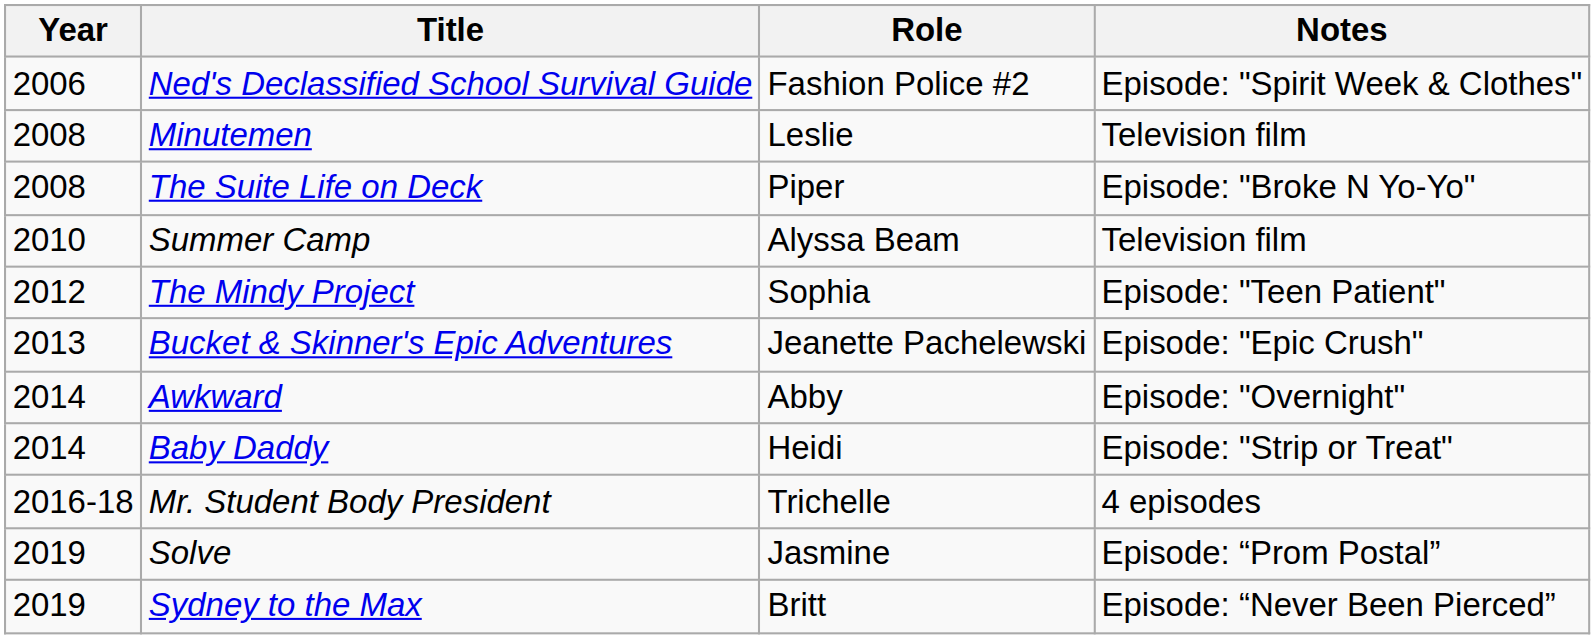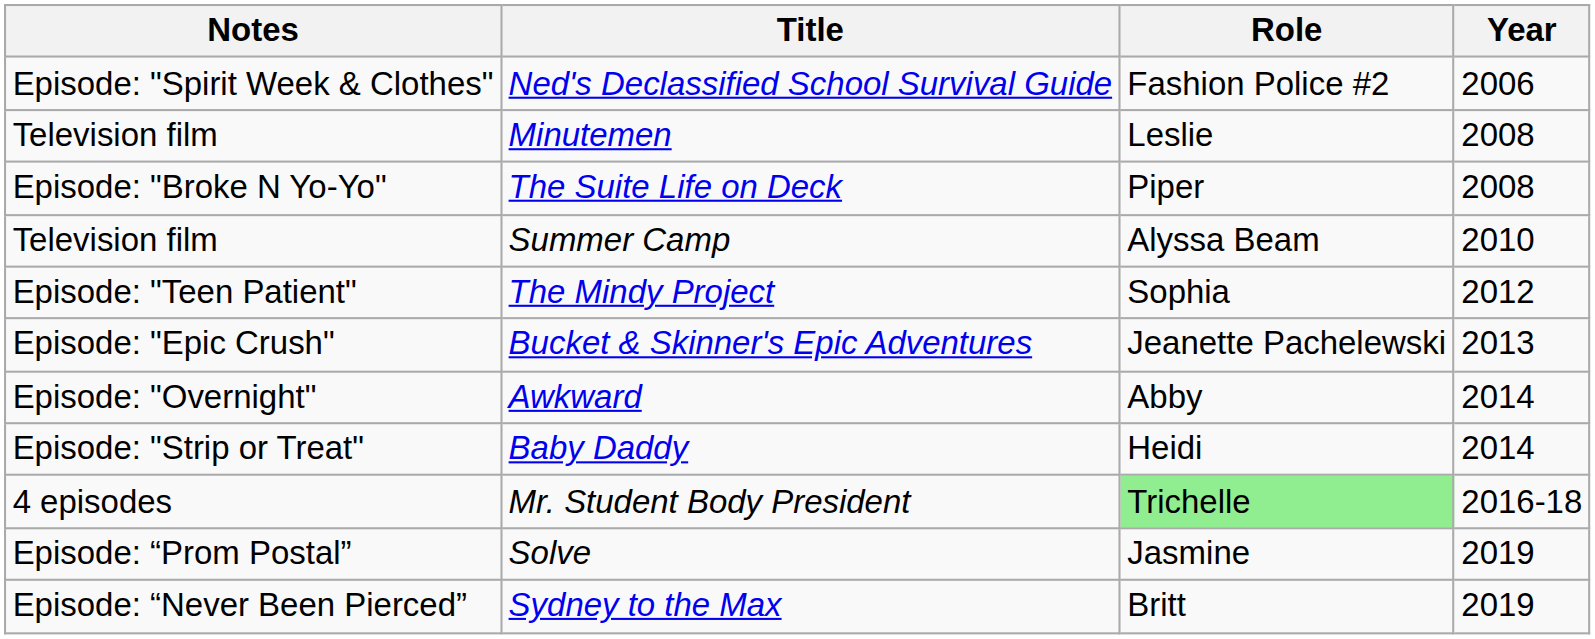 <table class="wikitable sortable">
 <tr>
-<th>Year</th>
+<th>Notes</th>
 <th>Title</th>
 <th>Role</th>
-<th>Notes</th>
+<th>Year</th>
 </tr>
 <tr>
-<td>2006</td>
+<td>Episode: "Spirit Week & Clothes"</td>
 <td><em><a href='#'>Ned's Declassified School Survival Guide</a></em></td>
 <td>Fashion Police #2</td>
-<td>Episode: "Spirit Week & Clothes"</td>
+<td>2006</td>
 </tr>
 <tr>
-<td>2008</td>
+<td>Television film</td>
 <td><em><a href='#'>Minutemen</a></em></td>
 <td>Leslie</td>
-<td>Television film</td>
+<td>2008</td>
 </tr>
 <tr>
-<td>2008</td>
+<td>Episode: "Broke N Yo-Yo"</td>
 <td><em><a href='#'>The Suite Life on Deck</a></em></td>
 <td>Piper</td>
-<td>Episode: "Broke N Yo-Yo"</td>
+<td>2008</td>
 </tr>
 <tr>
-<td>2010</td>
+<td>Television film</td>
 <td><em>Summer Camp</em></td>
 <td>Alyssa Beam</td>
-<td>Television film</td>
+<td>2010</td>
 </tr>
 <tr>
-<td>2012</td>
+<td>Episode: "Teen Patient"</td>
 <td><em><a href='#'>The Mindy Project</a></em></td>
 <td>Sophia</td>
-<td>Episode: "Teen Patient"</td>
+<td>2012</td>
 </tr>
 <tr>
-<td>2013</td>
+<td>Episode: "Epic Crush"</td>
 <td><em><a href='#'>Bucket & Skinner's Epic Adventures</a></em></td>
 <td>Jeanette Pachelewski</td>
-<td>Episode: "Epic Crush"</td>
+<td>2013</td>
 </tr>
 <tr>
-<td>2014</td>
+<td>Episode: "Overnight"</td>
 <td><em><a href='#'>Awkward</a></em></td>
 <td>Abby</td>
-<td>Episode: "Overnight"</td>
+<td>2014</td>
 </tr>
 <tr>
-<td>2014</td>
+<td>Episode: "Strip or Treat"</td>
 <td><em><a href='#'>Baby Daddy</a></em></td>
 <td>Heidi</td>
-<td>Episode: "Strip or Treat"</td>
+<td>2014</td>
 </tr>
 <tr>
+<td>4 episodes</td>
+<td><em>Mr. Student Body President</em></td>
+<td style="background: lightgreen;">Trichelle</td>
 <td>2016-18</td>
-<td><em>Mr. Student Body President</em></td>
-<td>Trichelle</td>
-<td>4 episodes</td>
 </tr>
 <tr>
-<td>2019</td>
+<td>Episode: “Prom Postal”</td>
 <td><em>Solve</em></td>
 <td>Jasmine</td>
-<td>Episode: “Prom Postal”</td>
+<td>2019</td>
 </tr>
 <tr>
-<td>2019</td>
+<td>Episode: “Never Been Pierced”</td>
 <td><em><a href='#'>Sydney to the Max</a></em></td>
 <td>Britt</td>
-<td>Episode: “Never Been Pierced”</td>
+<td>2019</td>
 </tr>
 </table>
